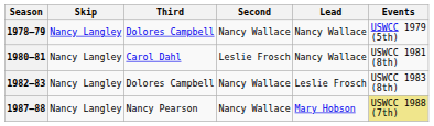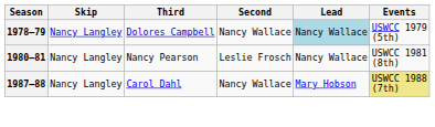 <table class="wikitable">
 <tr>
 <th scope="col">Season</th>
 <th scope="col">Skip</th>
 <th scope="col">Third</th>
 <th scope="col">Second</th>
 <th scope="col">Lead</th>
 <th scope="col">Events</th>
 </tr>
 <tr>
 <th scope="row">1978–79</th>
 <td><a href='#'>Nancy Langley</a></td>
 <td><a href='#'>Dolores Campbell</a></td>
 <td>Nancy Wallace</td>
-<td>Nancy Wallace</td>
+<td style="background: lightblue;">Nancy Wallace</td>
 <td><a href='#'>USWCC</a> 1979 <br> (5th)</td>
 </tr>
 <tr>
 <th scope="row">1980–81</th>
 <td>Nancy Langley</td>
-<td><a href='#'>Carol Dahl</a></td>
+<td>Nancy Pearson</td>
 <td>Leslie Frosch</td>
 <td>Nancy Wallace</td>
 <td>USWCC 1981 <br> (8th)</td>
 </tr>
 <tr>
-<th scope="row">1982–83</th>
-<td>Nancy Langley</td>
-<td>Dolores Campbell</td>
-<td>Nancy Wallace</td>
-<td>Leslie Frosch</td>
-<td>USWCC 1983 <br> (8th)</td>
-</tr>
-<tr>
 <th scope="row">1987–88</th>
 <td>Nancy Langley</td>
-<td>Nancy Pearson</td>
+<td><a href='#'>Carol Dahl</a></td>
 <td>Nancy Wallace</td>
 <td><a href='#'>Mary Hobson</a></td>
 <td style="background: khaki;">USWCC 1988 <br> (7th)</td>
 </tr>
 </table>
